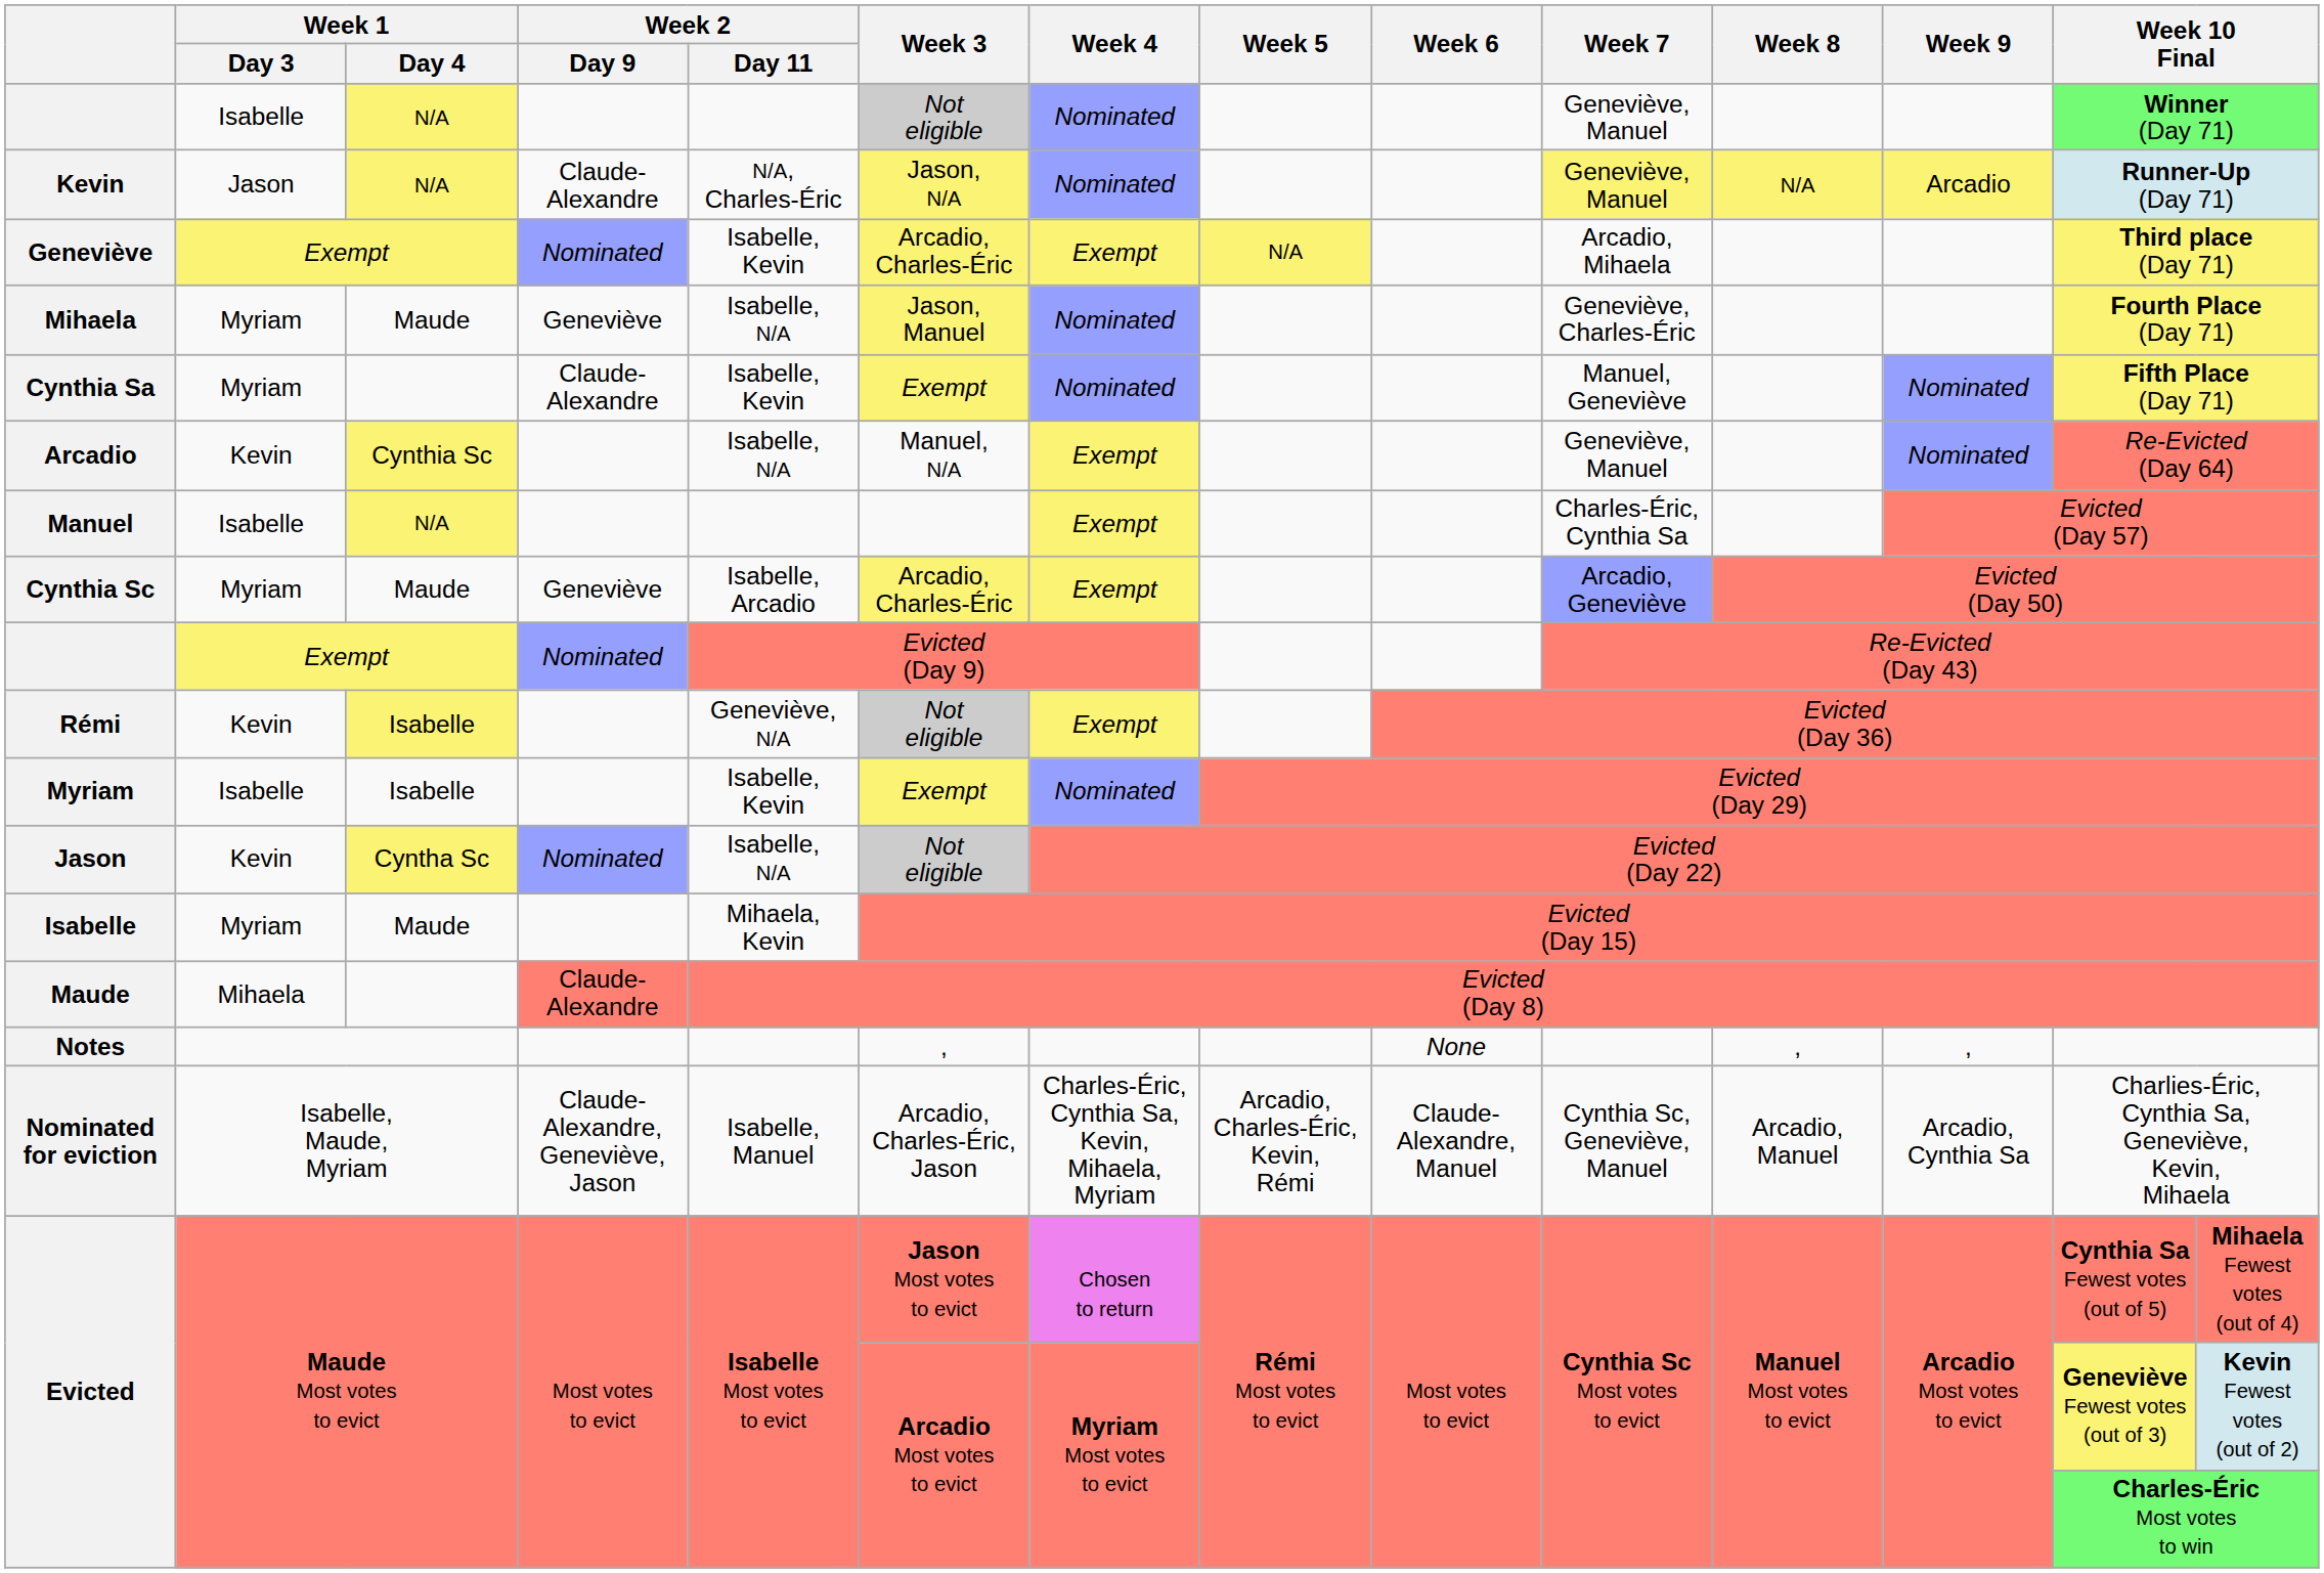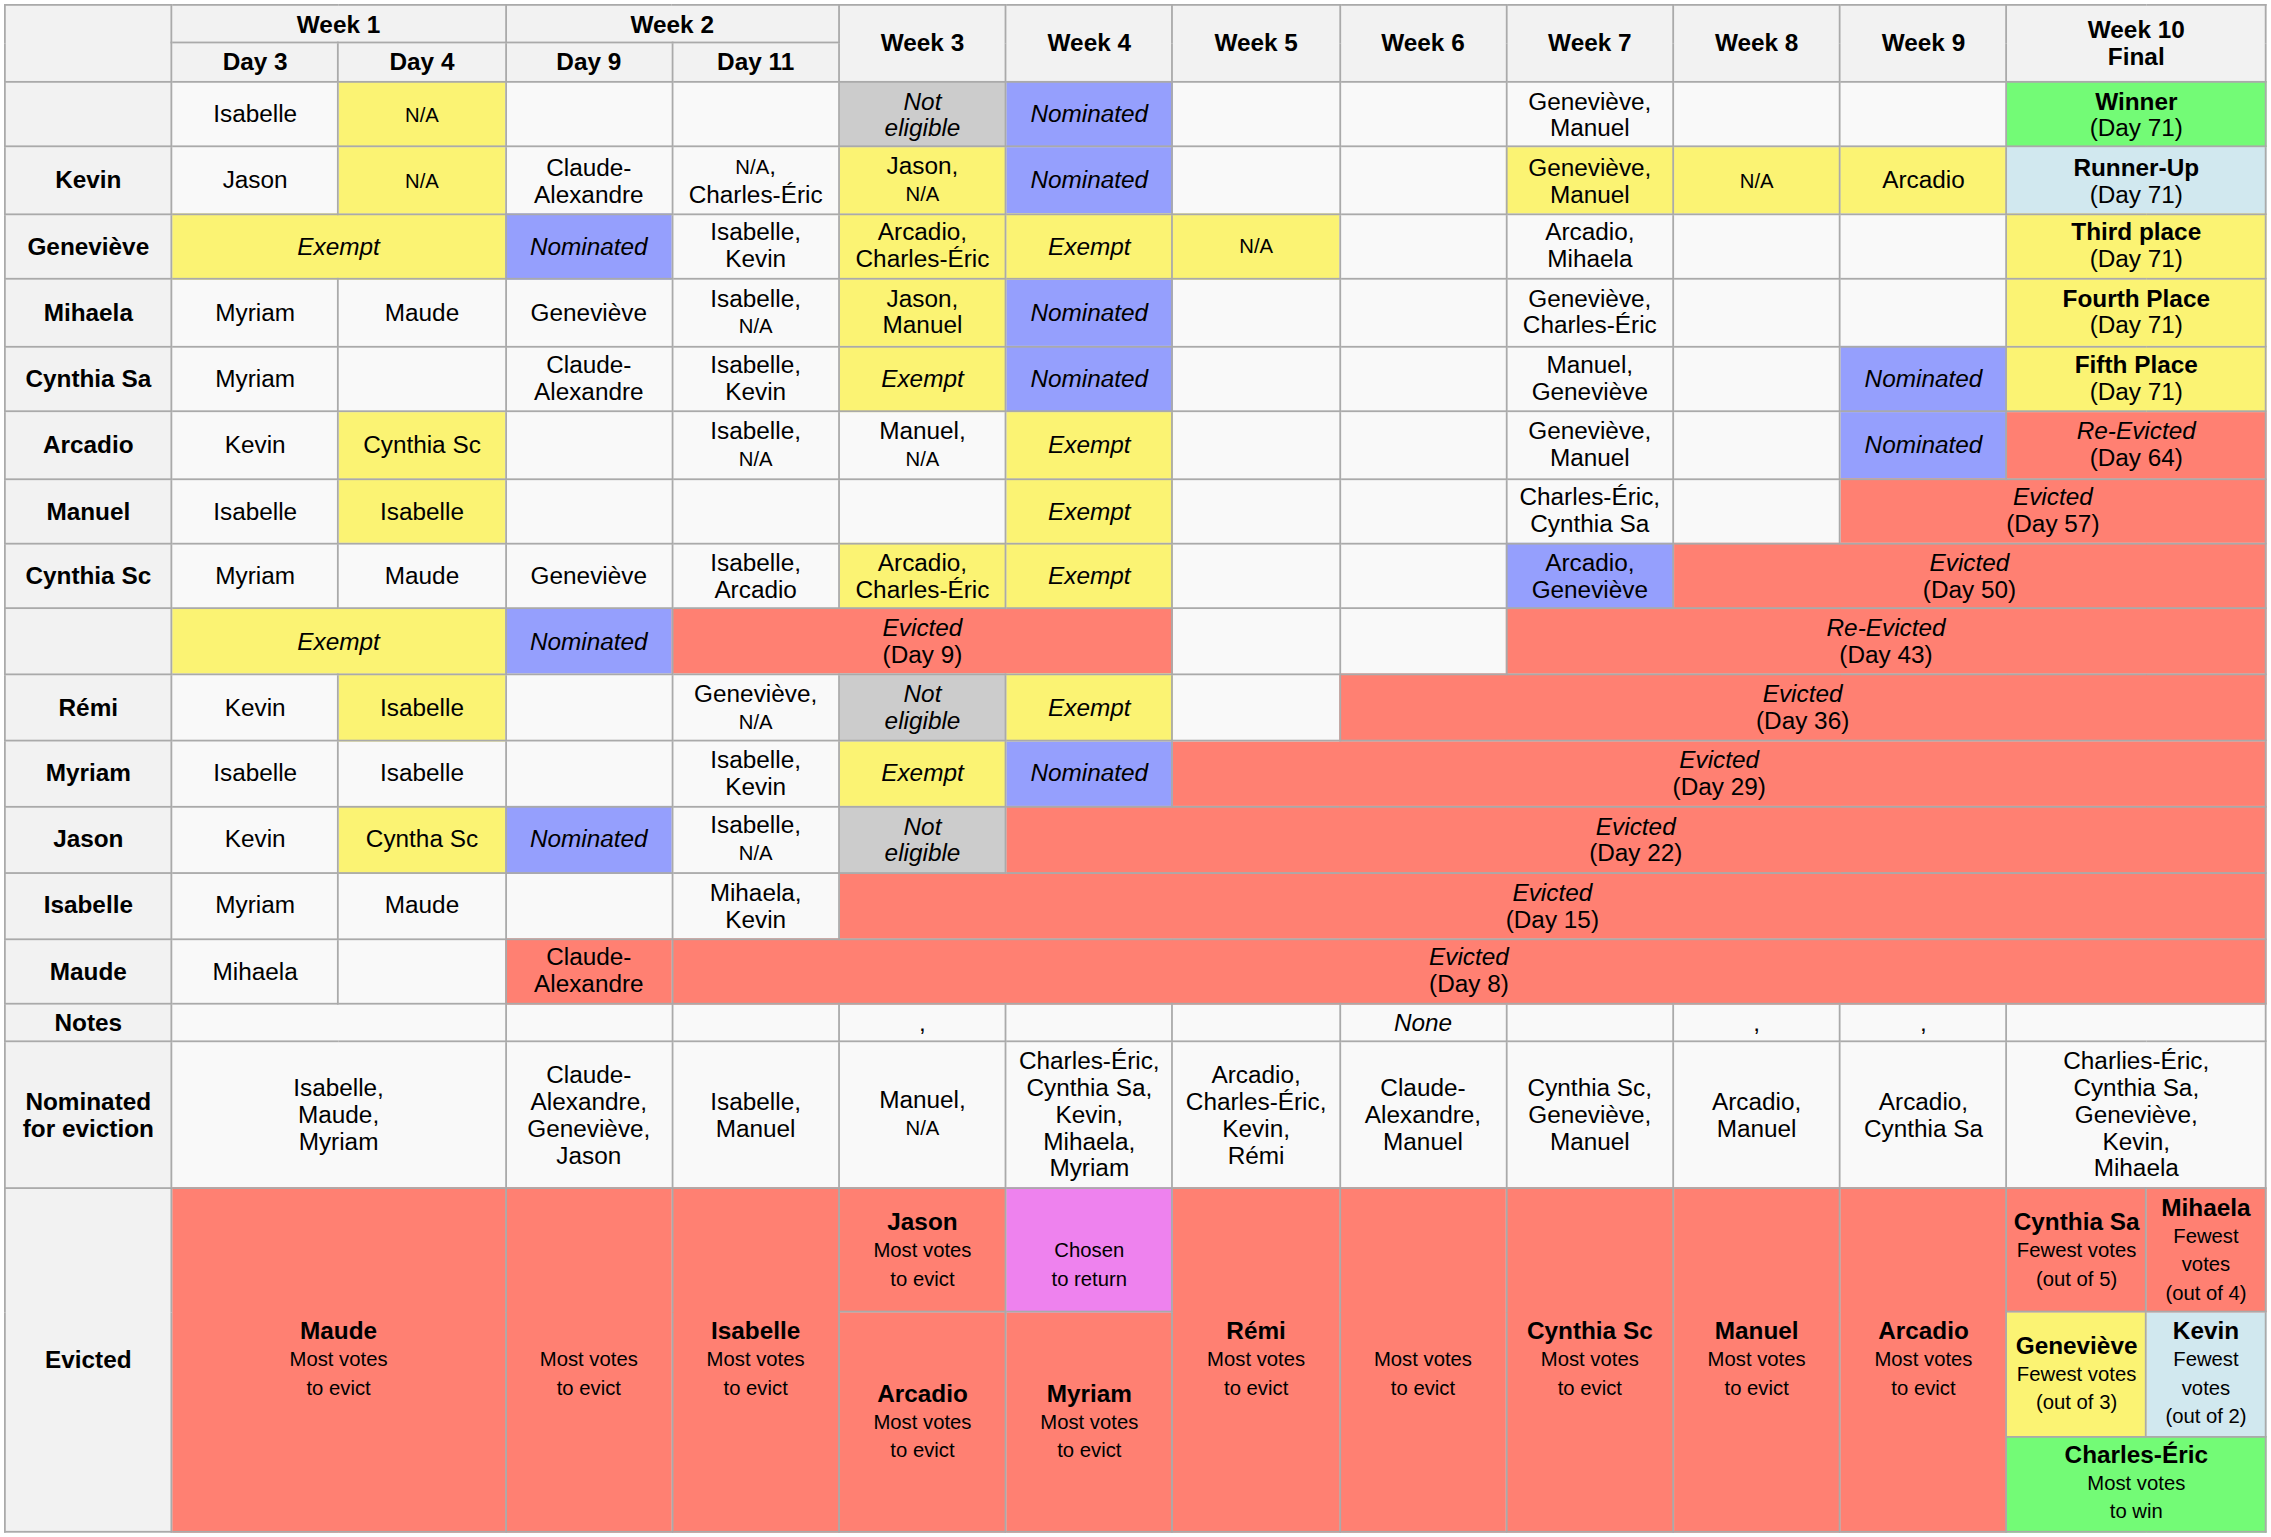 <table class="wikitable" style="text-align:center; width: 100%; font-size:85%; line-height:15px;">
 <tr>
 <th rowspan="2" style="width:7%;"></th>
 <th colspan="2" style="width:14%;">Week 1</th>
 <th colspan="2" style="width:14%;">Week 2</th>
 <th rowspan="2" style="width:7%;">Week 3</th>
 <th rowspan="2" style="width:7%;">Week 4</th>
 <th rowspan="2" style="width:7%;">Week 5</th>
 <th rowspan="2" style="width:7%;">Week 6</th>
 <th rowspan="2" style="width:7%;">Week 7</th>
 <th rowspan="2" style="width:7%;">Week 8</th>
 <th rowspan="2" style="width:7%;">Week 9</th>
 <th rowspan="2" colspan="2" style="width:14%;">Week 10<br>Final</th>
 </tr>
 <tr>
 <th style="width:7%;">Day 3</th>
 <th style="width:7%;">Day 4</th>
 <th style="width:7%;">Day 9</th>
 <th style="width:7%;">Day 11</th>
 </tr>
 <tr>
 <th></th>
 <td>Isabelle</td>
 <td bgcolor="#fbf373"><small>N/A</small></td>
 <td></td>
 <td></td>
 <td bgcolor="#cccccc"><em>Not<br>eligible</em></td>
 <td bgcolor="#959ffd"><em>Nominated</em></td>
 <td></td>
 <td></td>
 <td>Geneviève,<br>Manuel</td>
 <td></td>
 <td></td>
 <td style="background:#73FB76;" colspan="2"><strong>Winner</strong><br>(Day 71)</td>
 </tr>
 <tr>
 <th>Kevin</th>
 <td>Jason</td>
 <td bgcolor="#fbf373"><small>N/A</small></td>
 <td>Claude-Alexandre</td>
 <td><small>N/A</small>,<br>Charles-Éric</td>
 <td bgcolor="#fbf373">Jason,<br><small>N/A</small></td>
 <td bgcolor="#959ffd"><em>Nominated</em></td>
 <td></td>
 <td></td>
 <td bgcolor="#fbf373">Geneviève,<br>Manuel</td>
 <td bgcolor="#fbf373"><small>N/A</small></td>
 <td bgcolor="#fbf373">Arcadio</td>
 <td style="background:#D1E8EF;" colspan="2"><strong>Runner-Up</strong><br>(Day 71)</td>
 </tr>
 <tr>
 <th>Geneviève</th>
 <td colspan="2" bgcolor="#fbf373"><em>Exempt</em></td>
 <td bgcolor="#959ffd"><em>Nominated</em></td>
 <td>Isabelle,<br>Kevin</td>
 <td bgcolor="#fbf373">Arcadio,<br>Charles-Éric</td>
 <td bgcolor="#fbf373"><em>Exempt</em></td>
 <td bgcolor="#fbf373"><small>N/A</small></td>
 <td></td>
 <td>Arcadio,<br>Mihaela</td>
 <td></td>
 <td></td>
 <td style="background:#FBF373;" colspan="2"><strong>Third place</strong><br>(Day 71)</td>
 </tr>
 <tr>
 <th>Mihaela</th>
 <td>Myriam</td>
 <td>Maude</td>
 <td>Geneviève</td>
 <td>Isabelle,<br><small>N/A</small></td>
 <td bgcolor="#fbf373">Jason,<br>Manuel</td>
 <td bgcolor="#959ffd"><em>Nominated</em></td>
 <td></td>
 <td></td>
 <td>Geneviève,<br>Charles-Éric</td>
 <td></td>
 <td></td>
 <td style="background:#FBF373;" colspan="2"><strong>Fourth Place</strong><br>(Day 71)</td>
 </tr>
 <tr>
 <th>Cynthia Sa</th>
 <td>Myriam</td>
 <td></td>
 <td>Claude-Alexandre</td>
 <td>Isabelle,<br>Kevin</td>
 <td style="background:#FBF373"><em>Exempt</em></td>
 <td bgcolor="#959ffd"><em>Nominated</em></td>
 <td></td>
 <td></td>
 <td>Manuel,<br>Geneviève</td>
 <td></td>
 <td bgcolor="#959ffd"><em>Nominated</em></td>
 <td style="background:#FBF373;" colspan="2"><strong>Fifth Place</strong><br>(Day 71)</td>
 </tr>
 <tr>
 <th>Arcadio</th>
 <td>Kevin</td>
 <td bgcolor="#fbf373">Cynthia Sc</td>
 <td></td>
 <td>Isabelle,<br><small>N/A</small></td>
 <td>Manuel,<br><small>N/A</small></td>
 <td bgcolor="#fbf373"><em>Exempt</em></td>
 <td></td>
 <td></td>
 <td>Geneviève,<br>Manuel</td>
 <td></td>
 <td bgcolor="#959ffd"><em>Nominated</em></td>
 <td colspan="2" style="background:#FF8072"><em>Re-Evicted</em><br>(Day 64)</td>
 </tr>
 <tr>
 <th>Manuel</th>
 <td>Isabelle</td>
-<td bgcolor="#fbf373"><small>N/A</small></td>
+<td bgcolor="#fbf373">Isabelle</td>
 <td></td>
 <td></td>
 <td></td>
 <td bgcolor="#fbf373"><em>Exempt</em></td>
 <td></td>
 <td></td>
 <td>Charles-Éric,<br>Cynthia Sa</td>
 <td></td>
 <td colspan="3" style="background:#FF8072"><em>Evicted</em><br>(Day 57)</td>
 </tr>
 <tr>
 <th>Cynthia Sc</th>
 <td>Myriam</td>
 <td>Maude</td>
 <td>Geneviève</td>
 <td>Isabelle,<br>Arcadio</td>
 <td bgcolor="#fbf373">Arcadio,<br>Charles-Éric</td>
 <td bgcolor="#fbf373"><em>Exempt</em></td>
 <td></td>
 <td></td>
 <td bgcolor="#959ffd">Arcadio,<br>Geneviève</td>
 <td colspan="4" style="background:#FF8072"><em>Evicted</em><br>(Day 50)</td>
 </tr>
 <tr>
 <th></th>
 <td colspan="2" bgcolor="#fbf373"><em>Exempt</em></td>
 <td bgcolor="#959ffd"><em>Nominated</em></td>
 <td colspan="3" style="background:#FF8072"><em>Evicted</em><br>(Day 9)</td>
 <td></td>
 <td></td>
 <td colspan="5" style="background:#FF8072"><em>Re-Evicted</em><br>(Day 43)</td>
 </tr>
 <tr>
 <th>Rémi</th>
 <td>Kevin</td>
 <td bgcolor="#fbf373">Isabelle</td>
 <td></td>
 <td>Geneviève,<br><small>N/A</small></td>
 <td bgcolor="#cccccc"><em>Not<br>eligible</em></td>
 <td bgcolor="#fbf373"><em>Exempt</em></td>
 <td></td>
 <td colspan="6" style="background:#FF8072"><em>Evicted</em><br>(Day 36)</td>
 </tr>
 <tr>
 <th>Myriam</th>
 <td>Isabelle</td>
 <td>Isabelle</td>
 <td></td>
 <td>Isabelle,<br>Kevin</td>
 <td style="background:#FBF373"><em>Exempt</em></td>
 <td bgcolor="#959ffd"><em>Nominated</em></td>
 <td colspan="7" style="background:#FF8072"><em>Evicted</em><br>(Day 29)</td>
 </tr>
 <tr>
 <th>Jason</th>
 <td>Kevin</td>
 <td bgcolor="#fbf373">Cyntha Sc</td>
 <td bgcolor="#959ffd"><em>Nominated</em></td>
 <td>Isabelle,<br><small>N/A</small></td>
 <td bgcolor="#cccccc"><em>Not<br>eligible</em></td>
 <td colspan="8" style="background:#FF8072"><em>Evicted</em><br>(Day 22)</td>
 </tr>
 <tr>
 <th>Isabelle</th>
 <td>Myriam</td>
 <td>Maude</td>
 <td></td>
 <td>Mihaela,<br>Kevin</td>
 <td colspan="9" style="background:#FF8072"><em>Evicted</em><br>(Day 15)</td>
 </tr>
 <tr>
 <th>Maude</th>
 <td>Mihaela</td>
 <td></td>
 <td style="background:#FF8072">Claude-Alexandre</td>
 <td colspan="10" style="background:#FF8072"><em>Evicted</em><br>(Day 8)</td>
 </tr>
 <tr>
 <th>Notes</th>
 <td colspan="2"></td>
 <td></td>
 <td></td>
 <td>,</td>
 <td></td>
 <td></td>
 <td><em>None</em></td>
 <td></td>
 <td>,</td>
 <td>,</td>
 <td colspan="2"></td>
 </tr>
 <tr>
 <th>Nominated<br>for eviction</th>
 <td colspan="2">Isabelle,<br>Maude,<br>Myriam</td>
 <td>Claude-Alexandre,<br>Geneviève,<br>Jason</td>
 <td>Isabelle,<br>Manuel</td>
-<td>Arcadio,<br>Charles-Éric,<br>Jason</td>
+<td>Manuel,<br><small>N/A</small></td>
 <td>Charles-Éric,<br>Cynthia Sa,<br>Kevin,<br>Mihaela,<br>Myriam</td>
 <td>Arcadio,<br>Charles-Éric,<br>Kevin,<br>Rémi</td>
 <td>Claude-Alexandre,<br>Manuel</td>
 <td>Cynthia Sc,<br>Geneviève,<br>Manuel</td>
 <td>Arcadio,<br>Manuel</td>
 <td>Arcadio,<br>Cynthia Sa</td>
 <td colspan="2">Charlies-Éric,<br>Cynthia Sa,<br>Geneviève,<br>Kevin,<br>Mihaela</td>
 </tr>
 <tr>
 <th rowspan="4">Evicted</th>
 <td rowspan="4" colspan="2" style="background:#FF8072"><strong>Maude</strong> <br><small>Most votes<br>to evict</small></td>
 <td rowspan="4" style="background:#FF8072"><strong></strong> <br><small>Most votes<br>to evict</small></td>
 <td rowspan="4" style="background:#FF8072"><strong>Isabelle</strong>  <br><small>Most votes<br>to evict</small></td>
 <td rowspan="2" style="background:#FF8072"><strong>Jason</strong> <br><small>Most votes<br>to evict</small></td>
 <td rowspan="2" style="background:violet"><strong></strong> <br><small>Chosen<br>to return</small></td>
 <td rowspan="4" style="background:#FF8072"><strong>Rémi</strong>  <br><small>Most votes<br>to evict</small></td>
 <td rowspan="4" style="background:#FF8072"><strong></strong>  <br><small>Most votes<br>to evict</small></td>
 <td rowspan="4" style="background:#FF8072"><strong>Cynthia Sc</strong>  <br><small>Most votes<br>to evict</small></td>
 <td rowspan="4" style="background:#FF8072"><strong>Manuel</strong>  <br><small>Most votes<br>to evict</small></td>
 <td rowspan="4" style="background:#FF8072"><strong>Arcadio</strong>  <br><small>Most votes<br>to evict</small></td>
 <td style="background:#FF8072; width:5%"><strong>Cynthia Sa</strong> <br><small>Fewest votes<br>(out of 5)</small></td>
 <td style="background:#FF8072; width:5%"><strong>Mihaela</strong><br><small>Fewest votes<br>(out of 4)</small></td>
 </tr>
 <tr>
 <td style="background:#FBF373" rowspan="2"><strong>Geneviève</strong><br><small>Fewest votes<br>(out of 3)</small></td>
 <td style="background:#D1E8EF" rowspan="2"><strong>Kevin</strong><br><small>Fewest votes<br>(out of 2)</small></td>
 </tr>
 <tr>
 <td rowspan="2" style="background:#FF8072"><strong>Arcadio</strong> <br><small>Most votes<br>to evict</small></td>
 <td rowspan="2" style="background:#FF8072"><strong>Myriam</strong>  <br><small>Most votes<br>to evict</small></td>
 </tr>
 <tr>
 <td style="background:#73FB76" colspan="2"><strong>Charles-Éric</strong><br><small>Most votes<br>to win</small></td>
 </tr>
 </table>
